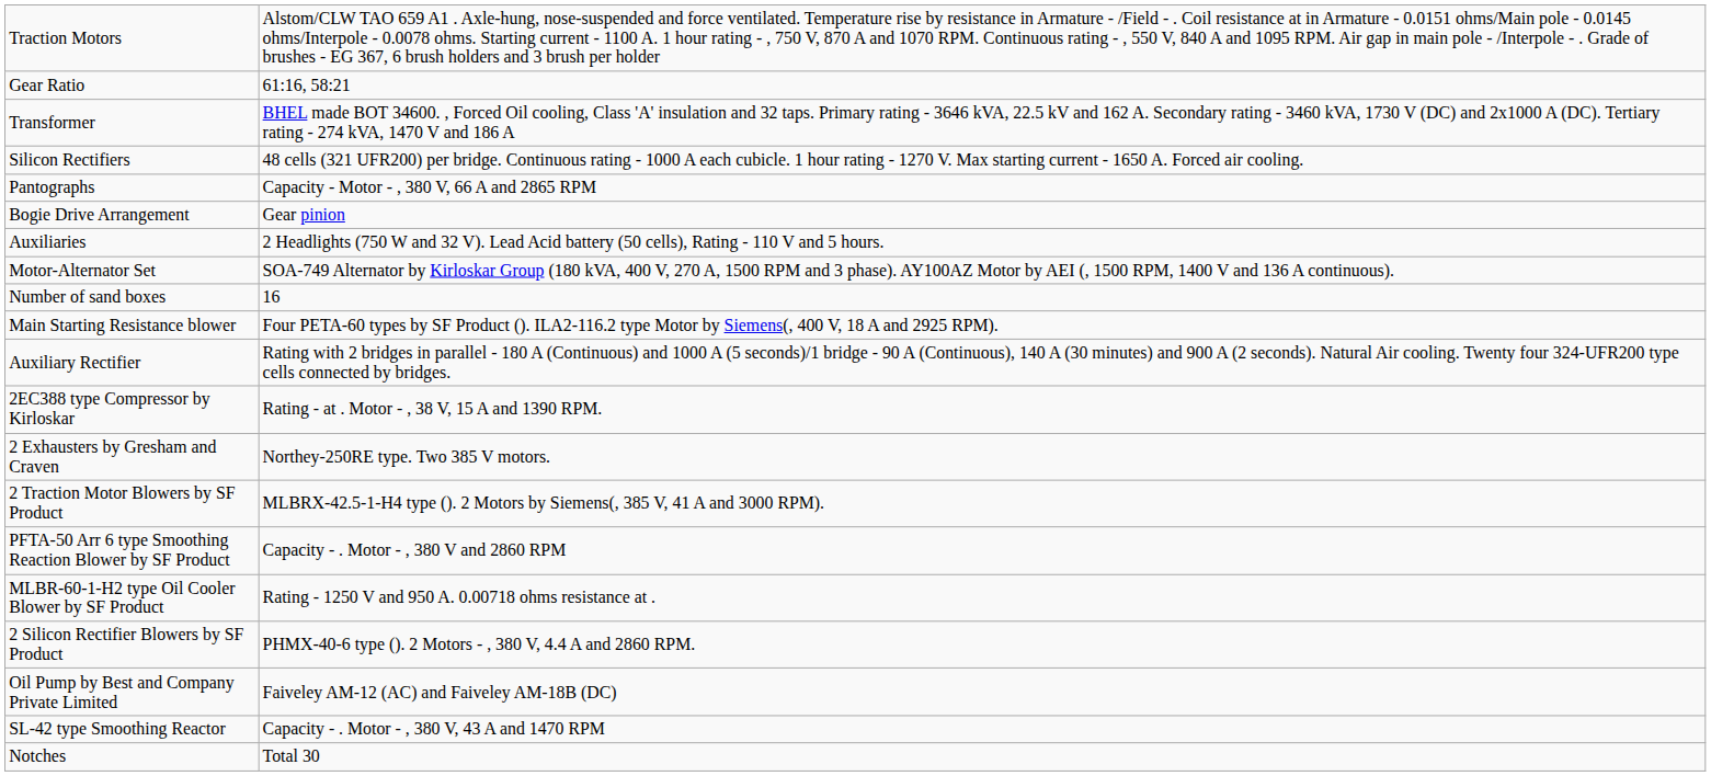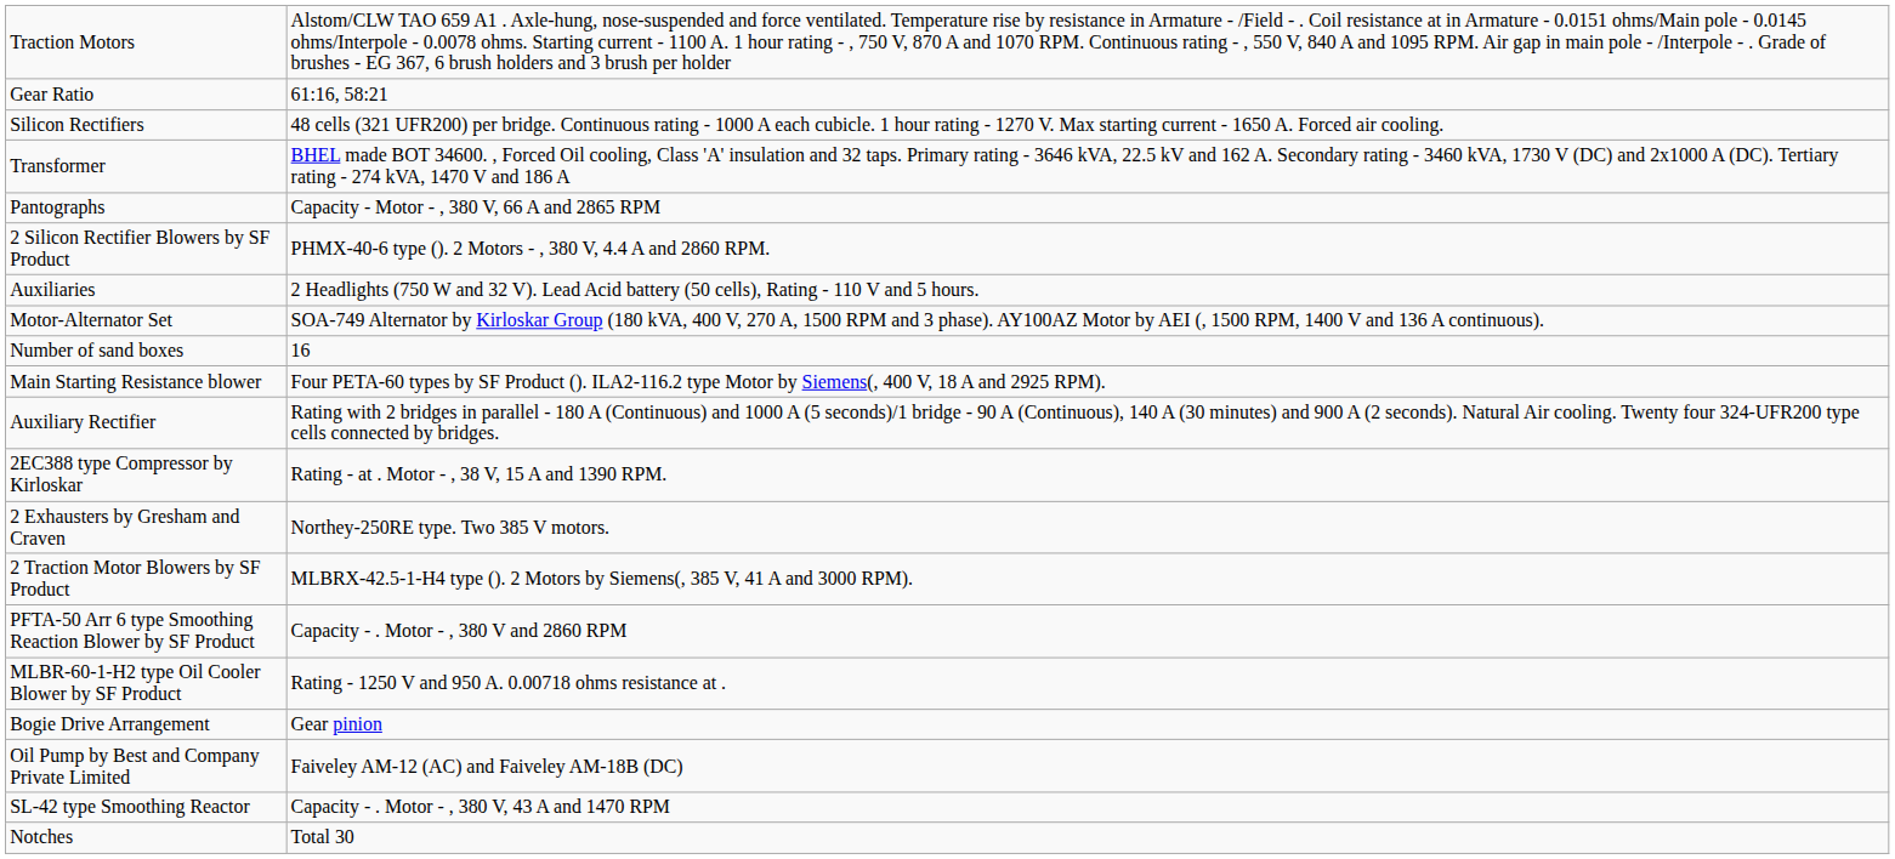 <table class="wikitable">
 <tr>
 <td>Traction Motors</td>
 <td>Alstom/CLW TAO 659 A1 . Axle-hung, nose-suspended and force ventilated. Temperature rise by resistance in Armature - /Field - . Coil resistance at  in Armature - 0.0151 ohms/Main pole - 0.0145 ohms/Interpole - 0.0078 ohms. Starting current - 1100 A. 1 hour rating - , 750 V, 870 A and 1070 RPM. Continuous rating - , 550 V, 840 A and 1095 RPM. Air gap in main pole - /Interpole - . Grade of brushes - EG 367, 6 brush holders and 3 brush per holder</td>
 </tr>
 <tr>
 <td>Gear Ratio</td>
 <td>61:16, 58:21</td>
 </tr>
 <tr>
+<td>Silicon Rectifiers</td>
+<td>48 cells (321 UFR200) per bridge. Continuous rating - 1000 A each cubicle. 1 hour rating - 1270 V. Max starting current - 1650 A. Forced air cooling.</td>
+</tr>
+<tr>
 <td>Transformer</td>
 <td><a href='#'>BHEL</a> made BOT 34600. , Forced Oil cooling, Class 'A' insulation and 32 taps. Primary rating - 3646 kVA, 22.5 kV and 162 A. Secondary rating - 3460 kVA, 1730 V (DC) and 2x1000 A (DC). Tertiary rating - 274 kVA, 1470 V and 186 A</td>
-</tr>
-<tr>
-<td>Silicon Rectifiers</td>
-<td>48 cells (321 UFR200) per bridge. Continuous rating - 1000 A each cubicle. 1 hour rating - 1270 V. Max starting current - 1650 A. Forced air cooling.</td>
 </tr>
 <tr>
 <td>Pantographs</td>
 <td>Capacity -  Motor - , 380 V, 66 A and 2865 RPM</td>
 </tr>
 <tr>
-<td>Bogie Drive Arrangement</td>
-<td>Gear <a href='#'>pinion</a></td>
+<td>2 Silicon Rectifier Blowers by SF Product</td>
+<td>PHMX-40-6 type (). 2 Motors - , 380 V, 4.4 A and 2860 RPM.</td>
 </tr>
 <tr>
 <td>Auxiliaries</td>
 <td>2 Headlights (750 W and 32 V). Lead Acid battery (50 cells), Rating - 110 V and 5 hours.</td>
 </tr>
 <tr>
 <td>Motor-Alternator Set</td>
 <td>SOA-749 Alternator by <a href='#'>Kirloskar Group</a> (180 kVA, 400 V, 270 A, 1500 RPM and 3 phase). AY100AZ Motor by AEI (, 1500 RPM, 1400 V and 136 A continuous).</td>
 </tr>
 <tr>
 <td>Number of sand boxes</td>
 <td>16</td>
 </tr>
 <tr>
 <td>Main Starting Resistance blower</td>
 <td>Four PETA-60 types by SF Product (). ILA2-116.2 type Motor by <a href='#'>Siemens</a>(, 400 V, 18 A and 2925 RPM).</td>
 </tr>
 <tr>
 <td>Auxiliary Rectifier</td>
 <td>Rating with 2 bridges in parallel - 180 A (Continuous) and 1000 A (5 seconds)/1 bridge - 90 A (Continuous), 140 A (30 minutes) and 900 A (2 seconds). Natural Air cooling. Twenty four 324-UFR200 type cells connected by bridges.</td>
 </tr>
 <tr>
 <td>2EC388 type Compressor by Kirloskar</td>
 <td>Rating -  at . Motor - , 38 V, 15 A and 1390 RPM.</td>
 </tr>
 <tr>
 <td>2 Exhausters by Gresham and Craven</td>
 <td>Northey-250RE type. Two 385 V motors.</td>
 </tr>
 <tr>
 <td>2 Traction Motor Blowers by SF Product</td>
 <td>MLBRX-42.5-1-H4 type (). 2 Motors by Siemens(, 385 V, 41 A and 3000 RPM).</td>
 </tr>
 <tr>
 <td>PFTA-50 Arr 6 type Smoothing Reaction Blower by SF Product</td>
 <td>Capacity - . Motor - , 380 V and 2860 RPM</td>
 </tr>
 <tr>
 <td>MLBR-60-1-H2 type Oil Cooler Blower by SF Product</td>
 <td>Rating - 1250 V and 950 A. 0.00718 ohms resistance at .</td>
 </tr>
 <tr>
-<td>2 Silicon Rectifier Blowers by SF Product</td>
-<td>PHMX-40-6 type (). 2 Motors - , 380 V, 4.4 A and 2860 RPM.</td>
+<td>Bogie Drive Arrangement</td>
+<td>Gear <a href='#'>pinion</a></td>
 </tr>
 <tr>
 <td>Oil Pump by Best and Company Private Limited</td>
 <td>Faiveley AM-12 (AC) and Faiveley AM-18B (DC)</td>
 </tr>
 <tr>
 <td>SL-42 type Smoothing Reactor</td>
 <td>Capacity - . Motor - , 380 V, 43 A and 1470 RPM</td>
 </tr>
 <tr>
 <td>Notches</td>
 <td>Total 30</td>
 </tr>
 </table>
